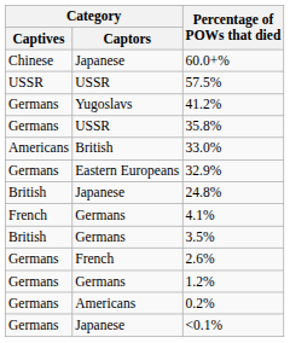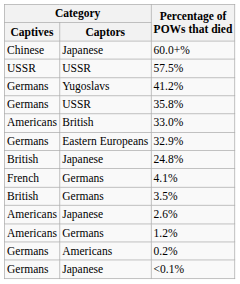 <table class="wikitable sortable">
 <tr>
 <th colspan=2>Category</th>
 <th rowspan=2>Percentage of<br>POWs that died</th>
 </tr>
 <tr>
 <th>Captives</th>
 <th>Captors</th>
 </tr>
 <tr>
 <td>Chinese</td>
 <td>Japanese</td>
 <td>60.0+%</td>
 </tr>
 <tr>
 <td>USSR</td>
 <td>USSR</td>
 <td>57.5%</td>
 </tr>
 <tr>
 <td>Germans</td>
 <td>Yugoslavs</td>
 <td>41.2%</td>
 </tr>
 <tr>
 <td>Germans</td>
 <td>USSR</td>
 <td>35.8%</td>
 </tr>
 <tr>
 <td>Americans</td>
 <td>British</td>
 <td>33.0%</td>
 </tr>
 <tr>
 <td>Germans</td>
 <td>Eastern Europeans</td>
 <td>32.9%</td>
 </tr>
 <tr>
 <td>British</td>
 <td>Japanese</td>
 <td>24.8%</td>
 </tr>
 <tr>
 <td>French</td>
 <td>Germans</td>
 <td>4.1%</td>
 </tr>
 <tr>
 <td>British</td>
 <td>Germans</td>
 <td>3.5%</td>
 </tr>
 <tr>
-<td>Germans</td>
-<td>French</td>
+<td>Americans</td>
+<td>Japanese</td>
 <td>2.6%</td>
 </tr>
 <tr>
-<td>Germans</td>
+<td>Americans</td>
 <td>Germans</td>
 <td>1.2%</td>
 </tr>
 <tr>
 <td>Germans</td>
 <td>Americans</td>
 <td>0.2%</td>
 </tr>
 <tr>
 <td>Germans</td>
 <td>Japanese</td>
 <td><0.1%</td>
 </tr>
 </table>
